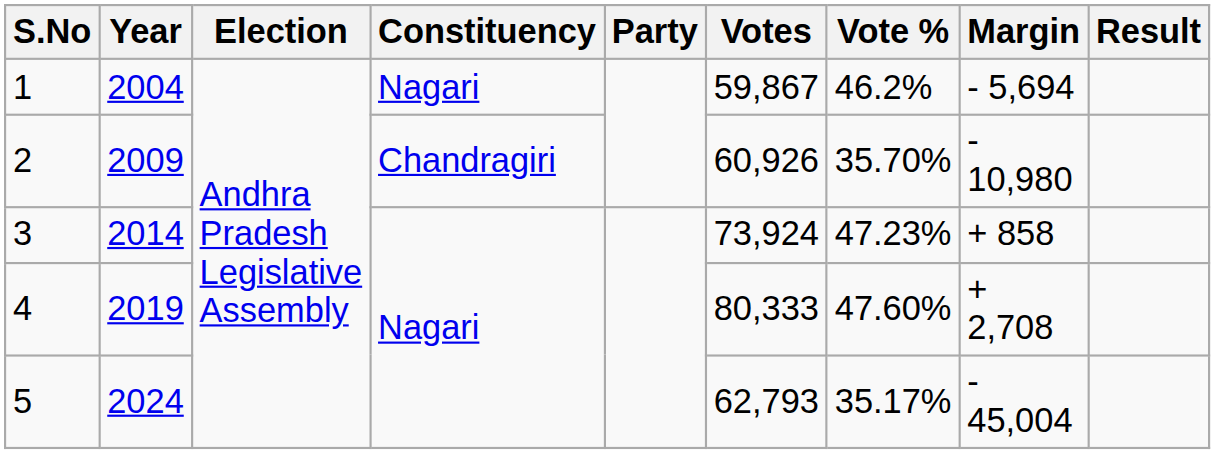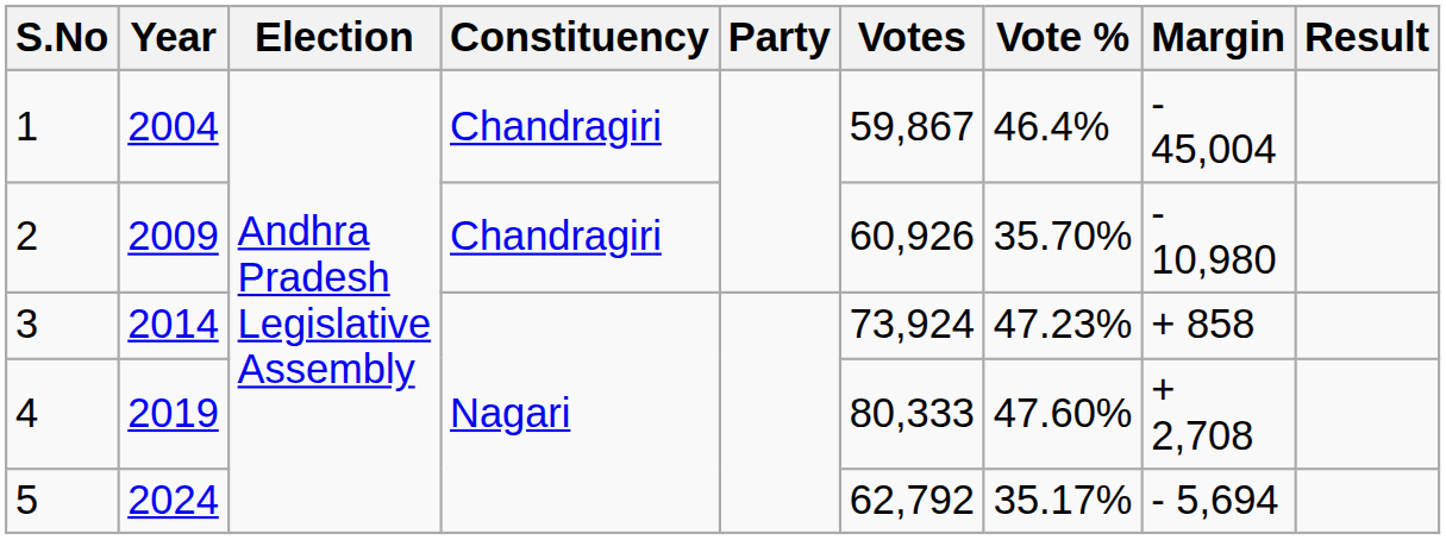 <table class="wikitable sortable"  width="60%">
 <tr>
 <th>S.No</th>
 <th>Year</th>
 <th>Election</th>
 <th>Constituency</th>
 <th>Party</th>
 <th>Votes</th>
 <th>Vote %</th>
 <th>Margin</th>
 <th>Result</th>
 </tr>
 <tr>
 <td>1</td>
 <td><a href='#'>2004</a></td>
 <td rowspan="5"><a href='#'>Andhra Pradesh Legislative Assembly</a></td>
-<td><a href='#'>Nagari</a></td>
+<td><a href='#'>Chandragiri</a></td>
 <td rowspan="2"></td>
 <td>59,867</td>
-<td>46.2%</td>
-<td>- 5,694</td>
+<td>46.4%</td>
+<td>- 45,004</td>
 <td></td>
 </tr>
 <tr>
 <td>2</td>
 <td><a href='#'>2009</a></td>
 <td><a href='#'>Chandragiri</a></td>
 <td>60,926</td>
 <td>35.70%</td>
 <td>- 10,980</td>
 <td></td>
 </tr>
 <tr>
 <td>3</td>
 <td><a href='#'>2014</a></td>
 <td rowspan="3"><a href='#'>Nagari</a></td>
 <td rowspan="3"></td>
 <td>73,924</td>
 <td>47.23%</td>
 <td>+ 858</td>
 <td></td>
 </tr>
 <tr>
 <td>4</td>
 <td><a href='#'>2019</a></td>
 <td>80,333</td>
 <td>47.60%</td>
 <td>+ 2,708</td>
 <td></td>
 </tr>
 <tr>
 <td>5</td>
 <td><a href='#'>2024</a></td>
-<td>62,793</td>
+<td>62,792</td>
 <td>35.17%</td>
-<td>- 45,004</td>
+<td>- 5,694</td>
 <td></td>
 </tr>
 </table>
